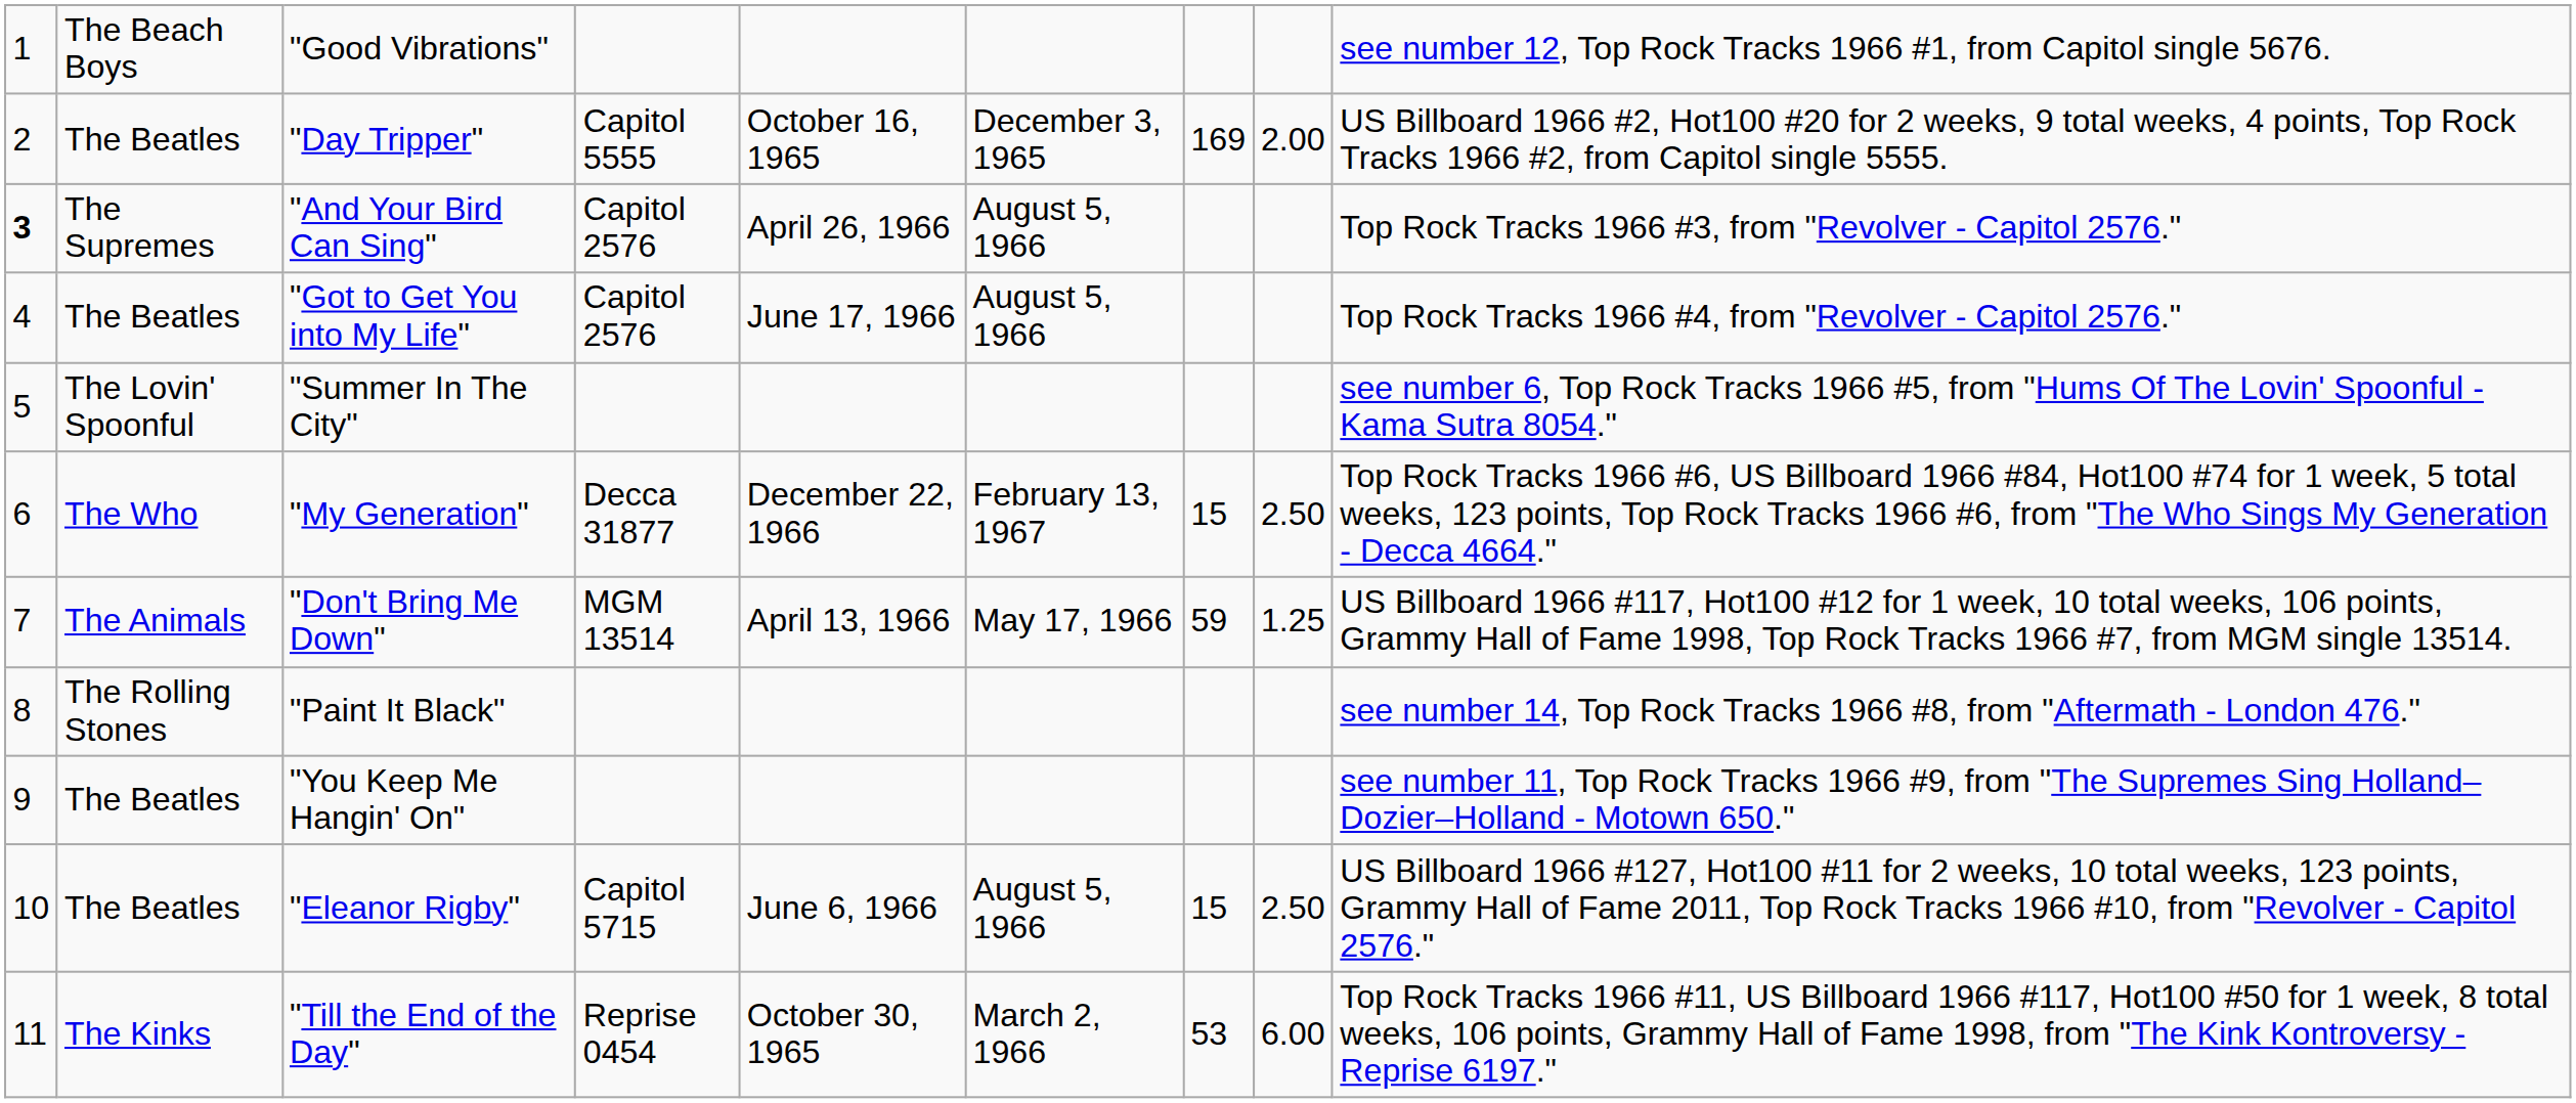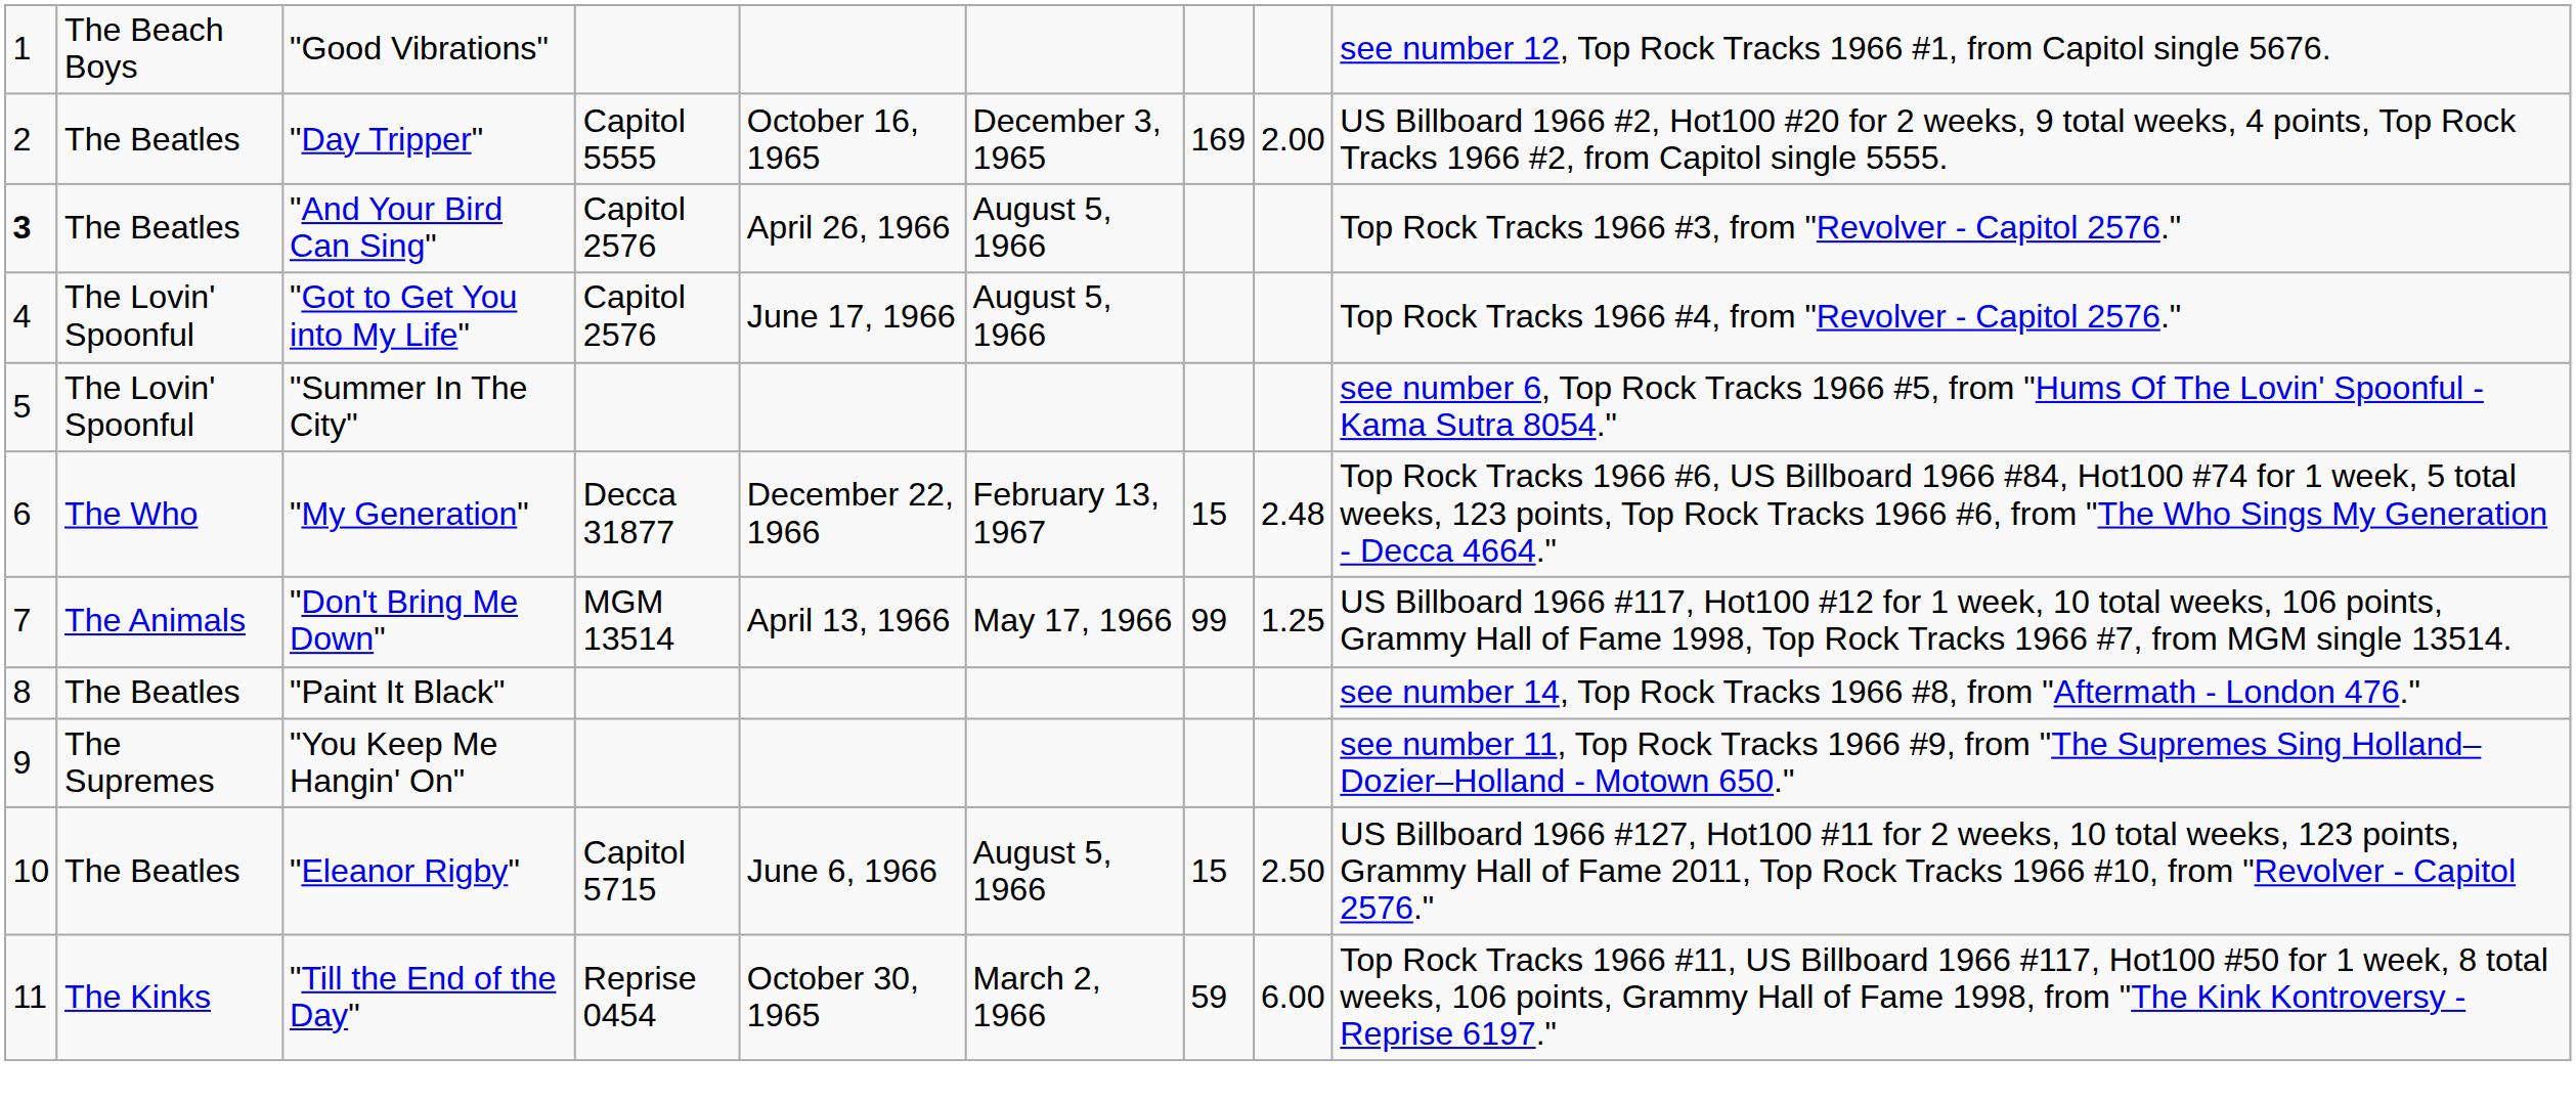 <table class="wikitable sortable">
 <tr>
 <td>1</td>
 <td>The Beach Boys</td>
 <td>"Good Vibrations"</td>
 <td></td>
 <td></td>
 <td></td>
 <td></td>
 <td></td>
 <td><a href='#'>see number 12</a>, Top Rock Tracks 1966 #1, from Capitol single 5676.</td>
 </tr>
 <tr>
 <td>2</td>
 <td>The Beatles</td>
 <td>"<a href='#'>Day Tripper</a>"</td>
 <td>Capitol 5555</td>
 <td>October 16, 1965</td>
 <td>December 3, 1965</td>
 <td>169</td>
 <td>2.00</td>
 <td>US Billboard 1966 #2, Hot100 #20 for 2 weeks, 9 total weeks, 4 points, Top Rock Tracks 1966 #2, from Capitol single 5555.</td>
 </tr>
 <tr>
 <td><strong>3</strong></td>
-<td>The Supremes</td>
+<td>The Beatles</td>
 <td>"<a href='#'>And Your Bird Can Sing</a>"</td>
 <td>Capitol 2576</td>
 <td>April 26, 1966</td>
 <td>August 5, 1966</td>
 <td></td>
 <td></td>
 <td>Top Rock Tracks 1966 #3, from "<a href='#'>Revolver - Capitol 2576</a>."</td>
 </tr>
 <tr>
 <td>4</td>
-<td>The Beatles</td>
+<td>The Lovin' Spoonful</td>
 <td>"<a href='#'>Got to Get You into My Life</a>"</td>
 <td>Capitol 2576</td>
 <td>June 17, 1966</td>
 <td>August 5, 1966</td>
 <td></td>
 <td></td>
 <td>Top Rock Tracks 1966 #4, from "<a href='#'>Revolver - Capitol 2576</a>."</td>
 </tr>
 <tr>
 <td>5</td>
 <td>The Lovin' Spoonful</td>
 <td>"Summer In The City"</td>
 <td></td>
 <td></td>
 <td></td>
 <td></td>
 <td></td>
 <td><a href='#'>see number 6</a>, Top Rock Tracks 1966 #5, from "<a href='#'>Hums Of The Lovin' Spoonful - Kama Sutra 8054</a>."</td>
 </tr>
 <tr>
 <td>6</td>
 <td><a href='#'>The Who</a></td>
 <td>"<a href='#'>My Generation</a>"</td>
 <td>Decca 31877</td>
 <td>December 22, 1966</td>
 <td>February 13, 1967</td>
 <td>15</td>
-<td>2.50</td>
+<td>2.48</td>
 <td>Top Rock Tracks 1966 #6, US Billboard 1966 #84, Hot100 #74 for 1 week, 5 total weeks, 123 points, Top Rock Tracks 1966 #6, from "<a href='#'>The Who Sings My Generation - Decca 4664</a>."</td>
 </tr>
 <tr>
 <td>7</td>
 <td><a href='#'>The Animals</a></td>
 <td>"<a href='#'>Don't Bring Me Down</a>"</td>
 <td>MGM 13514</td>
 <td>April 13, 1966</td>
 <td>May 17, 1966</td>
-<td>59</td>
+<td>99</td>
 <td>1.25</td>
 <td>US Billboard 1966 #117, Hot100 #12 for 1 week, 10 total weeks, 106 points, Grammy Hall of Fame 1998, Top Rock Tracks 1966 #7, from MGM single 13514.</td>
 </tr>
 <tr>
 <td>8</td>
-<td>The Rolling Stones</td>
+<td>The Beatles</td>
 <td>"Paint It Black"</td>
 <td></td>
 <td></td>
 <td></td>
 <td></td>
 <td></td>
 <td><a href='#'>see number 14</a>, Top Rock Tracks 1966 #8, from  "<a href='#'>Aftermath - London 476</a>."</td>
 </tr>
 <tr>
 <td>9</td>
-<td>The Beatles</td>
+<td>The Supremes</td>
 <td>"You Keep Me Hangin' On"</td>
 <td></td>
 <td></td>
 <td></td>
 <td></td>
 <td></td>
 <td><a href='#'>see number 11</a>, Top Rock Tracks 1966 #9, from "<a href='#'>The Supremes Sing Holland–Dozier–Holland - Motown 650</a>."</td>
 </tr>
 <tr>
 <td>10</td>
 <td>The Beatles</td>
 <td>"<a href='#'>Eleanor Rigby</a>"</td>
 <td>Capitol 5715</td>
 <td>June 6, 1966</td>
 <td>August 5, 1966</td>
 <td>15</td>
 <td>2.50</td>
 <td>US Billboard 1966 #127, Hot100 #11 for 2 weeks, 10 total weeks, 123 points, Grammy Hall of Fame 2011, Top Rock Tracks 1966 #10, from "<a href='#'>Revolver - Capitol 2576</a>."</td>
 </tr>
 <tr>
 <td>11</td>
 <td><a href='#'>The Kinks</a></td>
 <td>"<a href='#'>Till the End of the Day</a>"</td>
 <td>Reprise 0454</td>
 <td>October 30, 1965</td>
 <td>March 2, 1966</td>
-<td>53</td>
+<td>59</td>
 <td>6.00</td>
 <td>Top Rock Tracks 1966 #11, US Billboard 1966 #117, Hot100 #50 for 1 week, 8 total weeks, 106 points, Grammy Hall of Fame 1998, from "<a href='#'>The Kink Kontroversy - Reprise 6197</a>."</td>
 </tr>
 </table>
